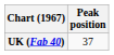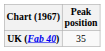 <table class="wikitable sortable plainrowheaders" style="text-align:center">
 <tr>
 <th>Chart (1967)</th>
 <th>Peak<br>position</th>
 </tr>
 <tr>
 <th scope="row">UK (<em><a href='#'>Fab 40</a></em>)</th>
-<td style="text-align:center;">37</td>
+<td style="text-align:center;">35</td>
 </tr>
 </table>
